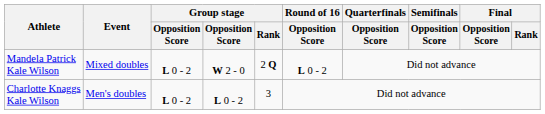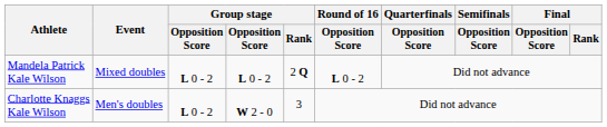 <table class=wikitable style="font-size:90%">
 <tr>
 <th rowspan=2>Athlete</th>
 <th rowspan=2>Event</th>
 <th colspan=3>Group stage</th>
 <th>Round of 16</th>
 <th>Quarterfinals</th>
 <th>Semifinals</th>
 <th colspan=2>Final</th>
 </tr>
 <tr style="font-size:95%">
 <th>Opposition<br>Score</th>
 <th>Opposition<br>Score</th>
 <th>Rank</th>
 <th>Opposition<br>Score</th>
 <th>Opposition<br>Score</th>
 <th>Opposition<br>Score</th>
 <th>Opposition<br>Score</th>
 <th>Rank</th>
 </tr>
 <tr align=center>
 <td align=left><a href='#'>Mandela Patrick</a><br><a href='#'>Kale Wilson</a></td>
 <td align=left><a href='#'>Mixed doubles</a></td>
 <td><br><strong>L</strong> 0 - 2</td>
-<td><br><strong>W</strong> 2 - 0</td>
+<td><br><strong>L</strong> 0 - 2</td>
 <td>2 <strong>Q</strong></td>
 <td><br><strong>L</strong> 0 - 2</td>
 <td colspan=4>Did not advance</td>
 </tr>
 <tr align=center>
 <td align=left><a href='#'>Charlotte Knaggs</a><br><a href='#'>Kale Wilson</a></td>
 <td align=left><a href='#'>Men's doubles</a></td>
 <td><br><strong>L</strong> 0 - 2</td>
-<td><br><strong>L</strong> 0 - 2</td>
+<td><br><strong>W</strong> 2 - 0</td>
 <td>3</td>
 <td colspan=5>Did not advance</td>
 </tr>
 </table>
